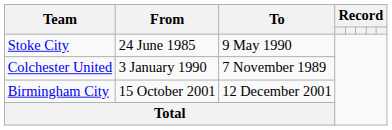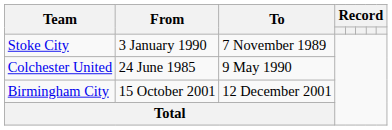 <table class="wikitable" style="text-align:center">
 <tr>
 <th rowspan="2">Team</th>
 <th rowspan="2">From</th>
 <th rowspan="2">To</th>
 <th colspan="5">Record</th>
 </tr>
 <tr>
 <th></th>
 <th></th>
 <th></th>
 <th></th>
 <th></th>
 </tr>
 <tr>
 <td align=left><a href='#'>Stoke City</a></td>
-<td align=left>24 June 1985</td>
-<td align=left>9 May 1990<br></td>
+<td align=left>3 January 1990</td>
+<td align=left>7 November 1989<br></td>
 </tr>
 <tr>
 <td align=left><a href='#'>Colchester United</a></td>
-<td align=left>3 January 1990</td>
-<td align=left>7 November 1989<br></td>
+<td align=left>24 June 1985</td>
+<td align=left>9 May 1990<br></td>
 </tr>
 <tr>
 <td align=left><a href='#'>Birmingham City</a></td>
 <td align=left>15 October 2001</td>
 <td align=left>12 December 2001<br></td>
 </tr>
 <tr>
 <th colspan="3">Total<br></th>
 </tr>
 </table>
